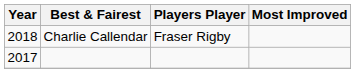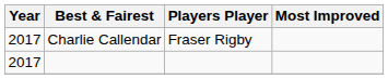 <table class="wikitable">
 <tr>
 <th>Year</th>
 <th>Best & Fairest</th>
 <th>Players Player</th>
 <th>Most Improved</th>
 </tr>
 <tr>
-<td>2018</td>
+<td>2017</td>
 <td>Charlie Callendar</td>
 <td>Fraser Rigby</td>
 <td></td>
 </tr>
 <tr>
 <td>2017</td>
 <td></td>
 <td></td>
 <td></td>
 </tr>
 <tr>
 </tr>
 </table>
